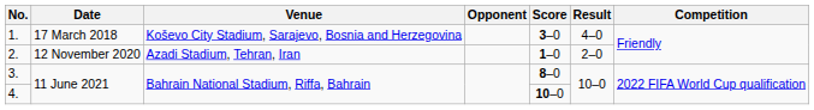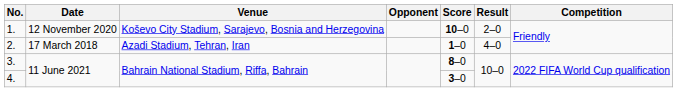 <table class="wikitable">
 <tr>
 <th>No.</th>
 <th>Date</th>
 <th>Venue</th>
 <th>Opponent</th>
 <th>Score</th>
 <th>Result</th>
 <th>Competition</th>
 </tr>
 <tr>
 <td>1.</td>
-<td>17 March 2018</td>
+<td>12 November 2020</td>
 <td><a href='#'>Koševo City Stadium</a>, <a href='#'>Sarajevo</a>, <a href='#'>Bosnia and Herzegovina</a></td>
 <td></td>
-<td align=center><strong>3</strong>–0</td>
-<td align=center>4–0</td>
+<td align=center><strong>10</strong>–0</td>
+<td align=center>2–0</td>
 <td rowspan=2><a href='#'>Friendly</a></td>
 </tr>
 <tr>
 <td>2.</td>
-<td>12 November 2020</td>
+<td>17 March 2018</td>
 <td><a href='#'>Azadi Stadium</a>, <a href='#'>Tehran</a>, <a href='#'>Iran</a></td>
 <td></td>
 <td align=center><strong>1</strong>–0</td>
-<td align=center>2–0</td>
+<td align=center>4–0</td>
 </tr>
 <tr>
 <td>3.</td>
 <td rowspan=2>11 June 2021</td>
 <td rowspan=2><a href='#'>Bahrain National Stadium</a>, <a href='#'>Riffa</a>, <a href='#'>Bahrain</a></td>
 <td rowspan=2></td>
 <td align=center><strong>8</strong>–0</td>
 <td rowspan=2 align=center>10–0</td>
 <td rowspan=2><a href='#'>2022 FIFA World Cup qualification</a></td>
 </tr>
 <tr>
 <td>4.</td>
-<td align=center><strong>10</strong>–0</td>
+<td align=center><strong>3</strong>–0</td>
 </tr>
 </table>
